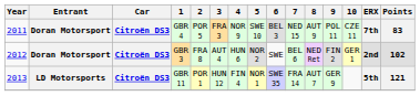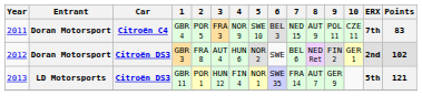 <table class="wikitable" border="1" style="text-align:center; font-size:90%;">
 <tr valign="top">
 <th>Year</th>
 <th>Entrant</th>
 <th>Car</th>
 <th>1</th>
 <th>2</th>
 <th>3</th>
 <th>4</th>
 <th>5</th>
 <th>6</th>
 <th>7</th>
 <th>8</th>
 <th>9</th>
 <th>10</th>
 <th>ERX</th>
 <th>Points</th>
 </tr>
 <tr>
 <td><a href='#'>2011</a></td>
 <th>Doran Motorsport</th>
-<th><a href='#'>Citroën DS3</a></th>
+<th><a href='#'>Citroën C4</a></th>
 <td style="background:#DFFFDF;">GBR<br><small>4</small></td>
 <td style="background:#DFFFDF;">POR<br><small>5</small></td>
 <td style="background:#FFDF9F;">FRA<br><small>3</small></td>
 <td style="background:#DFFFDF;">NOR<br><small>9</small></td>
 <td style="background:#DFFFDF;">SWE<br><small>10</small></td>
 <td style="background:#DFDFDF;">BEL<br><small>3</small></td>
 <td style="background:#DFFFDF;">NED<br><small>15</small></td>
 <td style="background:#DFFFDF;">AUT<br><small>9</small></td>
 <td style="background:#DFFFDF;">POL<br><small>11</small></td>
 <td style="background:#DFFFDF;">CZE<br><small>11</small></td>
 <th>7th</th>
 <th>83</th>
 </tr>
 <tr>
 <td><a href='#'>2012</a></td>
 <th>Doran Motorsport</th>
 <th><a href='#'>Citroën DS3</a></th>
 <td style="background:#FFDF9F;">GBR<br><small>3</small></td>
 <td style="background:#DFFFDF;">FRA<br><small>8</small></td>
 <td style="background:#DFFFDF;">AUT<br><small>4</small></td>
 <td style="background:#DFFFDF;">HUN<br><small>6</small></td>
 <td style="background:#DFDFDF;">NOR<br><small>2</small></td>
 <td>SWE</td>
 <td style="background:#DFFFDF;">BEL<br><small>6</small></td>
 <td style="background:#EFCFFF;">NED<br><small>Ret</small></td>
 <td style="background:#DFDFDF;">FIN<br><small>2</small></td>
 <td style="background:#FFFFBF;">GER<br><small>1</small></td>
 <td style="background:#DFDFDF;"><strong>2nd</strong></td>
 <td style="background:#DFDFDF;"><strong>102</strong></td>
 </tr>
 <tr>
 <td><a href='#'>2013</a></td>
 <th>LD Motorsports</th>
 <th><a href='#'>Citroën DS3</a></th>
 <td style="background:#DFFFDF;">GBR<br><small>11</small></td>
 <td style="background:#FFFFBF;">POR<br><small>1</small></td>
 <td style="background:#DFFFDF;">HUN<br><small>12</small></td>
 <td style="background:#DFFFDF;">FIN<br><small>4</small></td>
 <td style="background:#FFFFBF;">NOR<br><small>1</small></td>
 <td style="background:#CFCFFF;">SWE<br><small>35</small></td>
 <td style="background:#DFFFDF;">FRA<br><small>14</small></td>
 <td style="background:#DFFFDF;">AUT<br><small>7</small></td>
 <td style="background:#DFFFDF;">GER<br><small>9</small></td>
 <td></td>
 <th>5th</th>
 <th>121</th>
 </tr>
 <tr>
 </tr>
 </table>
